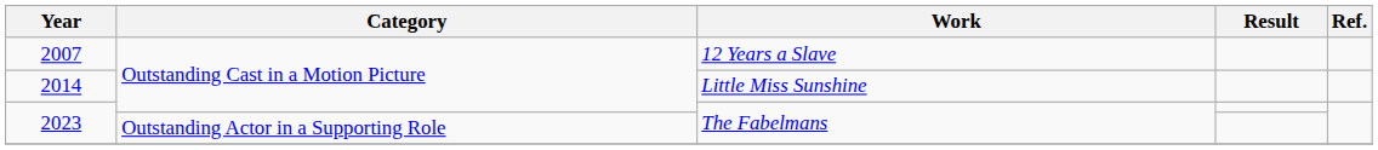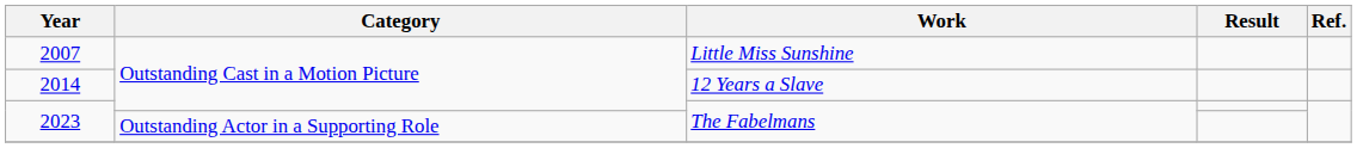 <table class=wikitable>
 <tr>
 <th scope="col" style="width:5em;">Year</th>
 <th scope="col" style="width:28em;">Category</th>
 <th scope="col" style="width:25em;">Work</th>
 <th scope="col" style="width:5em;">Result</th>
 <th>Ref.</th>
 </tr>
 <tr>
 <td style="text-align:center;"><a href='#'>2007</a></td>
 <td rowspan=3><a href='#'>Outstanding Cast in a Motion Picture</a></td>
-<td><em><a href='#'>12 Years a Slave</a></em></td>
+<td><em><a href='#'>Little Miss Sunshine</a></em></td>
 <td></td>
 <td></td>
 </tr>
 <tr>
 <td style="text-align:center;"><a href='#'>2014</a></td>
-<td><em><a href='#'>Little Miss Sunshine</a></em></td>
+<td><em><a href='#'>12 Years a Slave</a></em></td>
 <td></td>
 <td></td>
 </tr>
 <tr>
 <td style="text-align:center;", rowspan=2><a href='#'>2023</a></td>
 <td rowspan=2><em><a href='#'>The Fabelmans</a></em></td>
 <td></td>
 <td rowspan=2></td>
 </tr>
 <tr>
 <td><a href='#'>Outstanding Actor in a Supporting Role</a></td>
 <td></td>
 </tr>
 <tr>
 </tr>
 </table>
